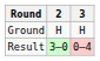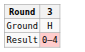 <table class="wikitable" style="text-align:center">
 <tr>
 <th>Round</th>
-<th>2</th>
 <th>3</th>
 </tr>
 <tr>
 <td>Ground</td>
 <td>H</td>
-<td>H</td>
 </tr>
 <tr>
 <td>Result</td>
-<td bgcolor="#CCFFCC">3–0</td>
 <td bgcolor="#FFCCCC">0–4</td>
 </tr>
 </table>
